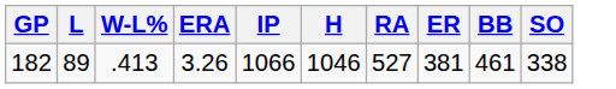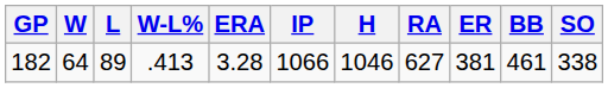 <table class="wikitable">
 <tr>
 <th><a href='#'>GP</a></th>
+<th><a href='#'>W</a></th>
 <th><a href='#'>L</a></th>
 <th><a href='#'>W-L%</a></th>
 <th><a href='#'>ERA</a></th>
 <th><a href='#'>IP</a></th>
 <th><a href='#'>H</a></th>
 <th><a href='#'>RA</a></th>
 <th><a href='#'>ER</a></th>
 <th><a href='#'>BB</a></th>
 <th><a href='#'>SO</a></th>
 </tr>
 <tr align=center>
 <td>182</td>
+<td>64</td>
 <td>89</td>
 <td>.413</td>
-<td>3.26</td>
+<td>3.28</td>
 <td>1066</td>
 <td>1046</td>
-<td>527</td>
+<td>627</td>
 <td>381</td>
 <td>461</td>
 <td>338</td>
 </tr>
 </table>
